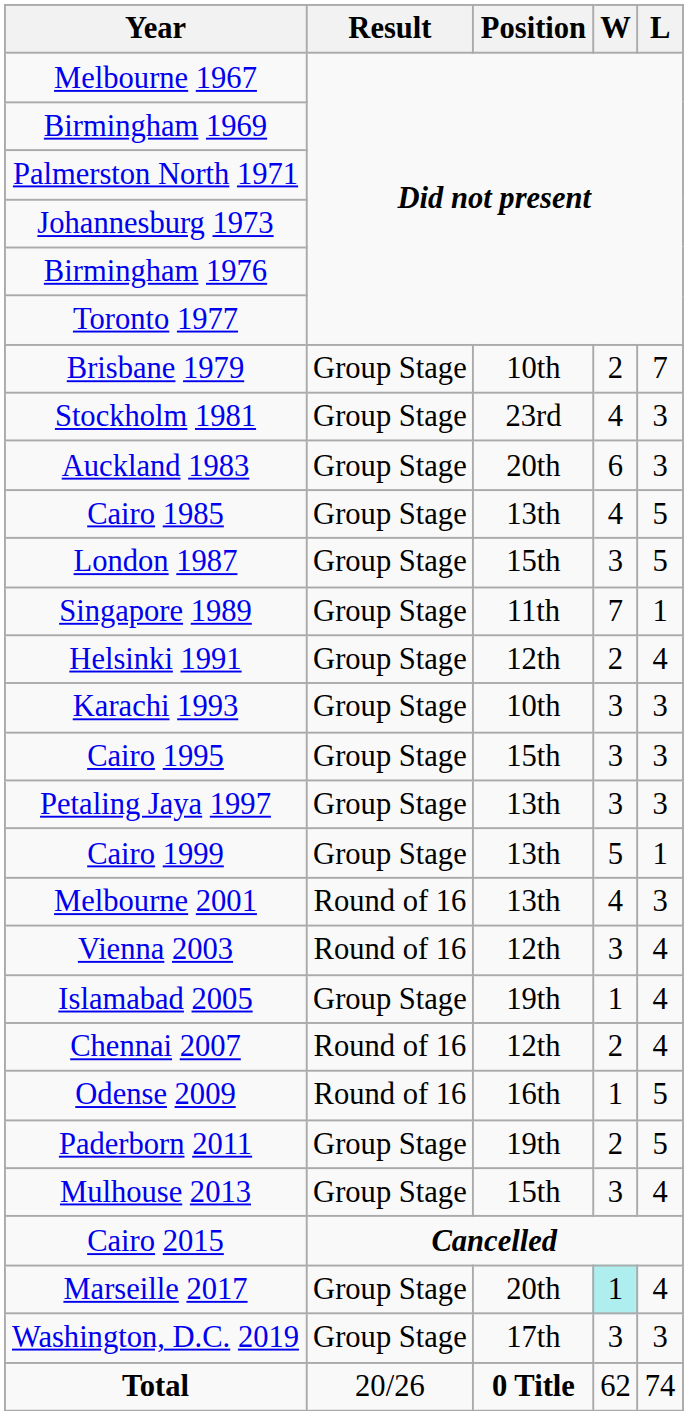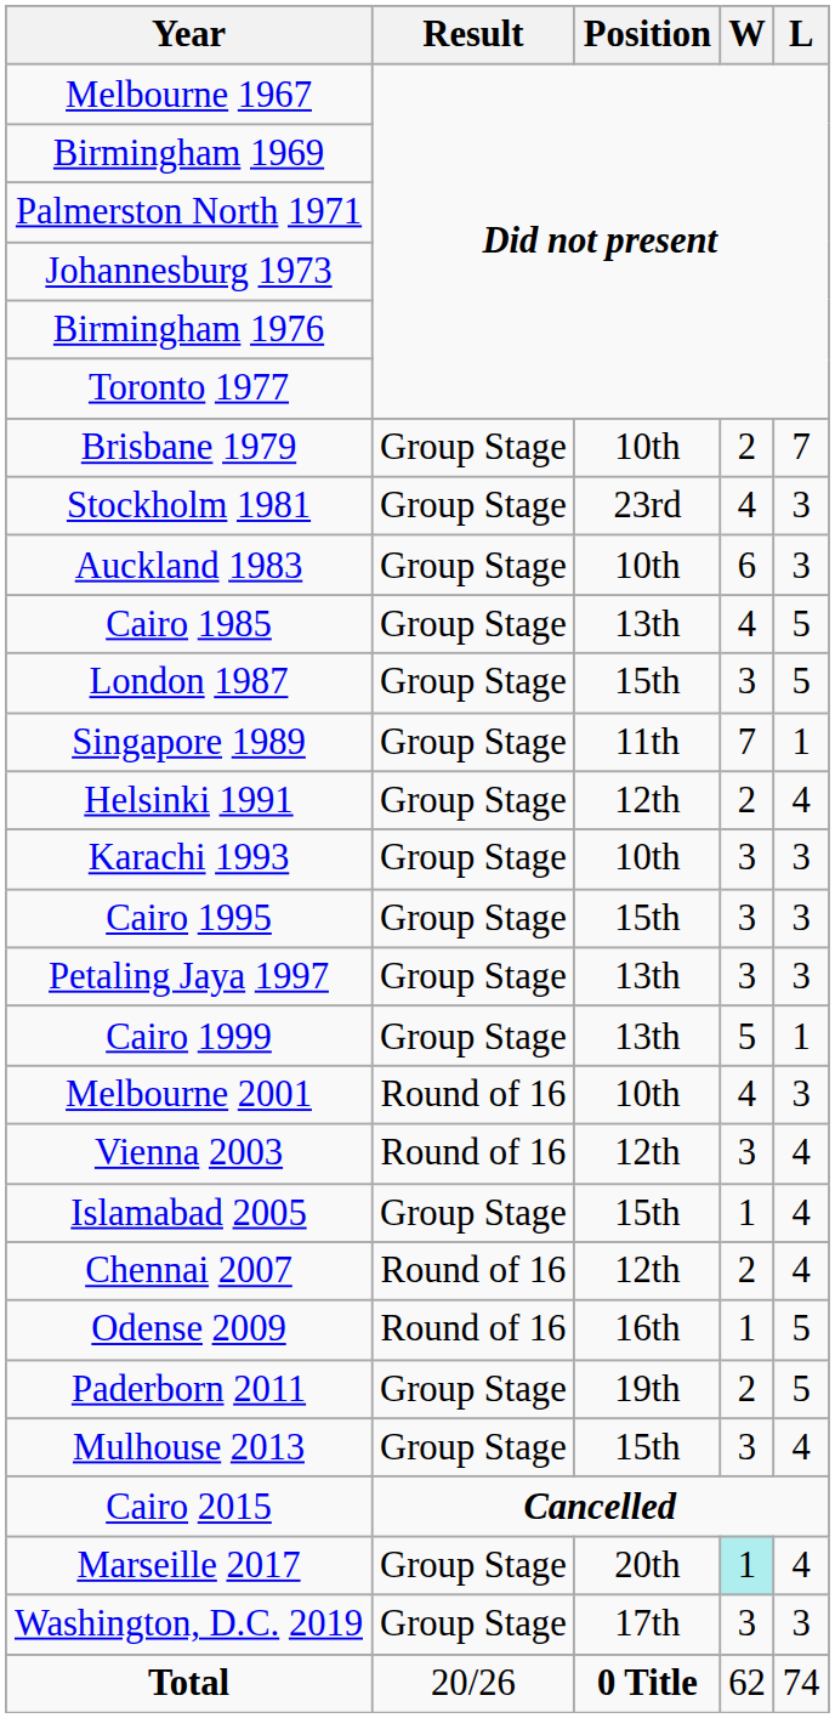 <table class="wikitable" style="text-align: center;">
 <tr>
 <th>Year</th>
 <th>Result</th>
 <th>Position</th>
 <th>W</th>
 <th>L</th>
 </tr>
 <tr>
 <td> <a href='#'>Melbourne</a> <a href='#'>1967</a></td>
 <td rowspan="6" colspan="4" align="center"><strong><em>Did not present</em></strong></td>
 </tr>
 <tr>
 <td> <a href='#'>Birmingham</a> <a href='#'>1969</a></td>
 </tr>
 <tr>
 <td> <a href='#'>Palmerston North</a> <a href='#'>1971</a></td>
 </tr>
 <tr>
 <td> <a href='#'>Johannesburg</a> <a href='#'>1973</a></td>
 </tr>
 <tr>
 <td> <a href='#'>Birmingham</a> <a href='#'>1976</a></td>
 </tr>
 <tr>
 <td> <a href='#'>Toronto</a> <a href='#'>1977</a></td>
 </tr>
 <tr>
 <td> <a href='#'>Brisbane</a> <a href='#'>1979</a></td>
 <td>Group Stage</td>
 <td>10th</td>
 <td>2</td>
 <td>7</td>
 </tr>
 <tr>
 <td> <a href='#'>Stockholm</a> <a href='#'>1981</a></td>
 <td>Group Stage</td>
 <td>23rd</td>
 <td>4</td>
 <td>3</td>
 </tr>
 <tr>
 <td> <a href='#'>Auckland</a> <a href='#'>1983</a></td>
 <td>Group Stage</td>
-<td>20th</td>
+<td>10th</td>
 <td>6</td>
 <td>3</td>
 </tr>
 <tr>
 <td> <a href='#'>Cairo</a> <a href='#'>1985</a></td>
 <td>Group Stage</td>
 <td>13th</td>
 <td>4</td>
 <td>5</td>
 </tr>
 <tr>
 <td> <a href='#'>London</a> <a href='#'>1987</a></td>
 <td>Group Stage</td>
 <td>15th</td>
 <td>3</td>
 <td>5</td>
 </tr>
 <tr>
 <td> <a href='#'>Singapore</a> <a href='#'>1989</a></td>
 <td>Group Stage</td>
 <td>11th</td>
 <td>7</td>
 <td>1</td>
 </tr>
 <tr>
 <td> <a href='#'>Helsinki</a> <a href='#'>1991</a></td>
 <td>Group Stage</td>
 <td>12th</td>
 <td>2</td>
 <td>4</td>
 </tr>
 <tr>
 <td> <a href='#'>Karachi</a> <a href='#'>1993</a></td>
 <td>Group Stage</td>
 <td>10th</td>
 <td>3</td>
 <td>3</td>
 </tr>
 <tr>
 <td> <a href='#'>Cairo</a> <a href='#'>1995</a></td>
 <td>Group Stage</td>
 <td>15th</td>
 <td>3</td>
 <td>3</td>
 </tr>
 <tr>
 <td> <a href='#'>Petaling Jaya</a> <a href='#'>1997</a></td>
 <td>Group Stage</td>
 <td>13th</td>
 <td>3</td>
 <td>3</td>
 </tr>
 <tr>
 <td> <a href='#'>Cairo</a> <a href='#'>1999</a></td>
 <td>Group Stage</td>
 <td>13th</td>
 <td>5</td>
 <td>1</td>
 </tr>
 <tr>
 <td> <a href='#'>Melbourne</a> <a href='#'>2001</a></td>
 <td>Round of 16</td>
-<td>13th</td>
+<td>10th</td>
 <td>4</td>
 <td>3</td>
 </tr>
 <tr>
 <td> <a href='#'>Vienna</a> <a href='#'>2003</a></td>
 <td>Round of 16</td>
 <td>12th</td>
 <td>3</td>
 <td>4</td>
 </tr>
 <tr>
 <td> <a href='#'>Islamabad</a> <a href='#'>2005</a></td>
 <td>Group Stage</td>
-<td>19th</td>
+<td>15th</td>
 <td>1</td>
 <td>4</td>
 </tr>
 <tr>
 <td> <a href='#'>Chennai</a> <a href='#'>2007</a></td>
 <td>Round of 16</td>
 <td>12th</td>
 <td>2</td>
 <td>4</td>
 </tr>
 <tr>
 <td> <a href='#'>Odense</a> <a href='#'>2009</a></td>
 <td>Round of 16</td>
 <td>16th</td>
 <td>1</td>
 <td>5</td>
 </tr>
 <tr>
 <td> <a href='#'>Paderborn</a> <a href='#'>2011</a></td>
 <td>Group Stage</td>
 <td>19th</td>
 <td>2</td>
 <td>5</td>
 </tr>
 <tr>
 <td> <a href='#'>Mulhouse</a> <a href='#'>2013</a></td>
 <td>Group Stage</td>
 <td>15th</td>
 <td>3</td>
 <td>4</td>
 </tr>
 <tr>
 <td> <a href='#'>Cairo</a> <a href='#'>2015</a></td>
 <td rowspan="1" colspan="4" align="center"><strong><em>Cancelled</em></strong></td>
 </tr>
 <tr>
 <td> <a href='#'>Marseille</a> <a href='#'>2017</a></td>
 <td>Group Stage</td>
 <td>20th</td>
 <td style="background: paleturquoise;">1</td>
 <td>4</td>
 </tr>
 <tr>
 <td> <a href='#'>Washington, D.C.</a> <a href='#'>2019</a></td>
 <td>Group Stage</td>
 <td>17th</td>
 <td>3</td>
 <td>3</td>
 </tr>
 <tr>
 <td><strong>Total</strong></td>
 <td>20/26</td>
 <td><strong>0 Title</strong></td>
 <td>62</td>
 <td>74</td>
 </tr>
 </table>
